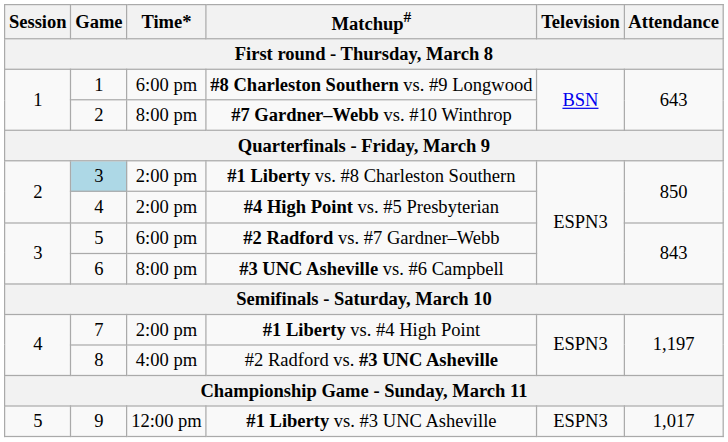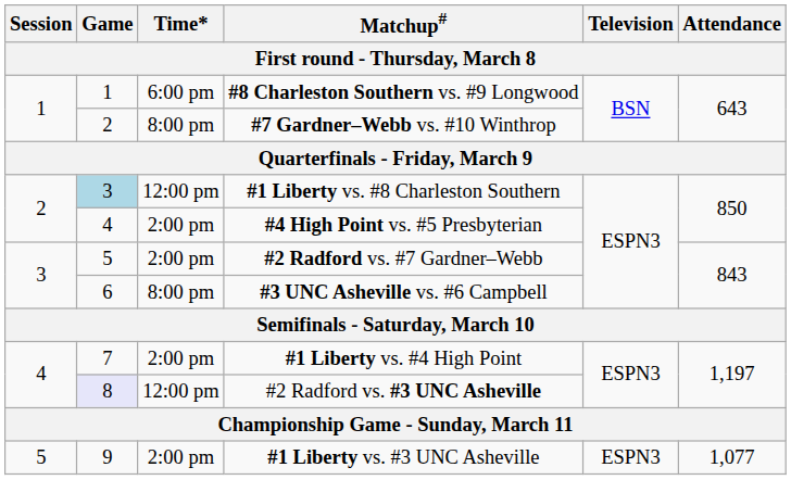 <table class="wikitable" style="font-size: 95%; text-align:center;">
 <tr>
 <th>Session</th>
 <th>Game</th>
 <th>Time*</th>
 <th>Matchup<sup>#</sup></th>
 <th>Television</th>
 <th>Attendance</th>
 </tr>
 <tr>
 <th colspan=6>First round - Thursday, March 8</th>
 </tr>
 <tr>
 <td rowspan=2>1</td>
 <td>1</td>
 <td>6:00 pm</td>
 <td><strong>#8 Charleston Southern</strong> vs. #9 Longwood</td>
 <td rowspan=2><a href='#'>BSN</a></td>
 <td rowspan=2>643</td>
 </tr>
 <tr>
 <td>2</td>
 <td>8:00 pm</td>
 <td><strong>#7 Gardner–Webb</strong> vs. #10 Winthrop</td>
 </tr>
 <tr>
 <th colspan=6>Quarterfinals - Friday, March 9</th>
 </tr>
 <tr>
 <td rowspan=2>2</td>
 <td style="background: lightblue;">3</td>
-<td>2:00 pm</td>
+<td>12:00 pm</td>
 <td><strong>#1 Liberty</strong> vs. #8 Charleston Southern</td>
 <td rowspan=4>ESPN3</td>
 <td rowspan=2>850</td>
 </tr>
 <tr>
 <td>4</td>
 <td>2:00 pm</td>
 <td><strong>#4 High Point</strong> vs. #5 Presbyterian</td>
 </tr>
 <tr>
 <td rowspan=2>3</td>
 <td>5</td>
-<td>6:00 pm</td>
+<td>2:00 pm</td>
 <td><strong>#2 Radford</strong> vs. #7 Gardner–Webb</td>
 <td rowspan=2>843</td>
 </tr>
 <tr>
 <td>6</td>
 <td>8:00 pm</td>
 <td><strong>#3 UNC Asheville</strong> vs. #6 Campbell</td>
 </tr>
 <tr>
 <th colspan=6>Semifinals - Saturday, March 10</th>
 </tr>
 <tr>
 <td rowspan=2>4</td>
 <td>7</td>
 <td>2:00 pm</td>
 <td><strong>#1 Liberty</strong> vs. #4 High Point</td>
 <td rowspan=2>ESPN3</td>
 <td rowspan=2>1,197</td>
 </tr>
 <tr>
-<td>8</td>
-<td>4:00 pm</td>
+<td style="background: lavender;">8</td>
+<td>12:00 pm</td>
 <td>#2 Radford vs. <strong>#3 UNC Asheville</strong></td>
 </tr>
 <tr>
 <th colspan=6>Championship Game - Sunday, March 11</th>
 </tr>
 <tr>
 <td>5</td>
 <td>9</td>
-<td>12:00 pm</td>
+<td>2:00 pm</td>
 <td><strong>#1 Liberty</strong> vs. #3 UNC Asheville</td>
 <td rowspan=1>ESPN3</td>
-<td rowspan=1>1,017</td>
+<td rowspan=1>1,077</td>
 </tr>
 </table>
